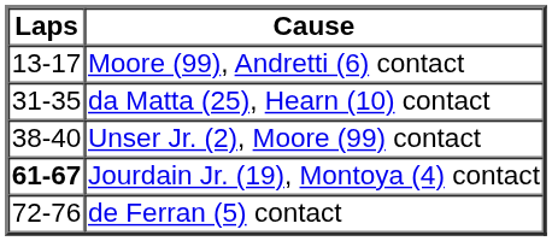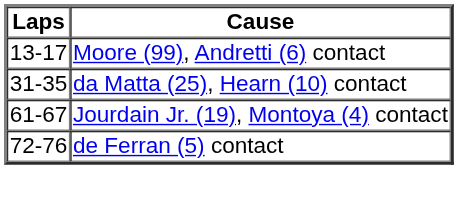 <table border=2 cellspacing=0>
 <tr>
 <th>Laps</th>
 <th>Cause</th>
 </tr>
 <tr>
 <td>13-17</td>
 <td><a href='#'>Moore (99)</a>, <a href='#'>Andretti (6)</a> contact</td>
 </tr>
 <tr>
 <td>31-35</td>
 <td><a href='#'>da Matta (25)</a>, <a href='#'>Hearn (10)</a> contact</td>
 </tr>
 <tr>
-<td>38-40</td>
-<td><a href='#'>Unser Jr. (2)</a>, <a href='#'>Moore (99)</a> contact</td>
-</tr>
-<tr>
-<td><strong>61-67</strong></td>
+<td>61-67</td>
 <td><a href='#'>Jourdain Jr. (19)</a>, <a href='#'>Montoya (4)</a> contact</td>
 </tr>
 <tr>
 <td>72-76</td>
 <td><a href='#'>de Ferran (5)</a> contact</td>
 </tr>
 </table>
